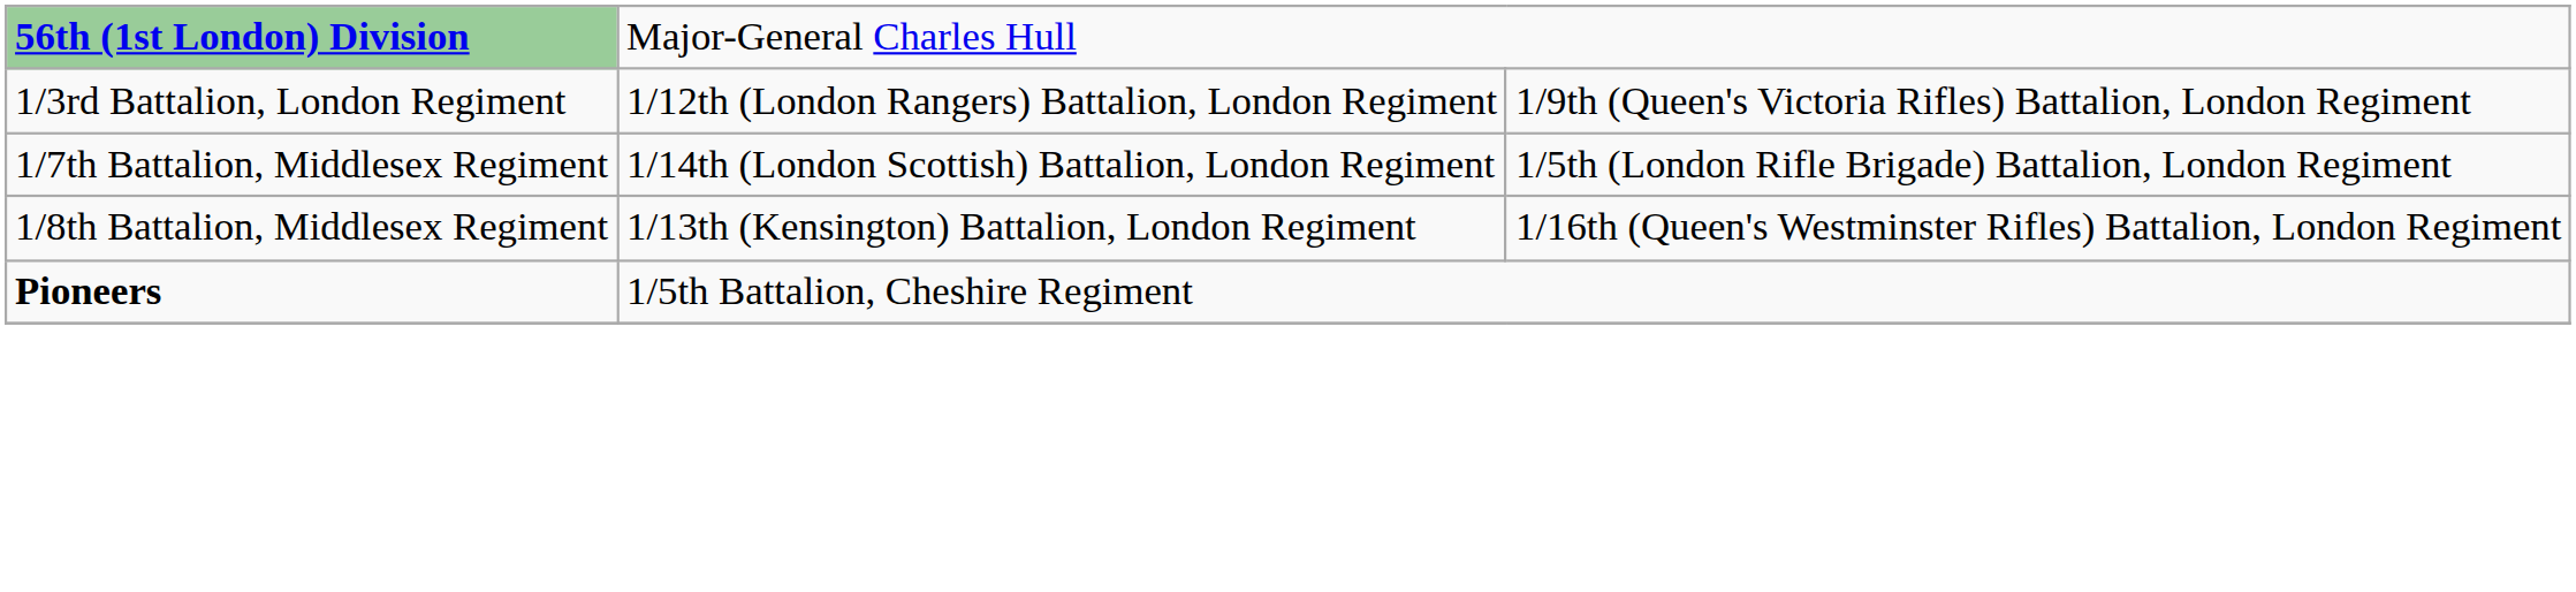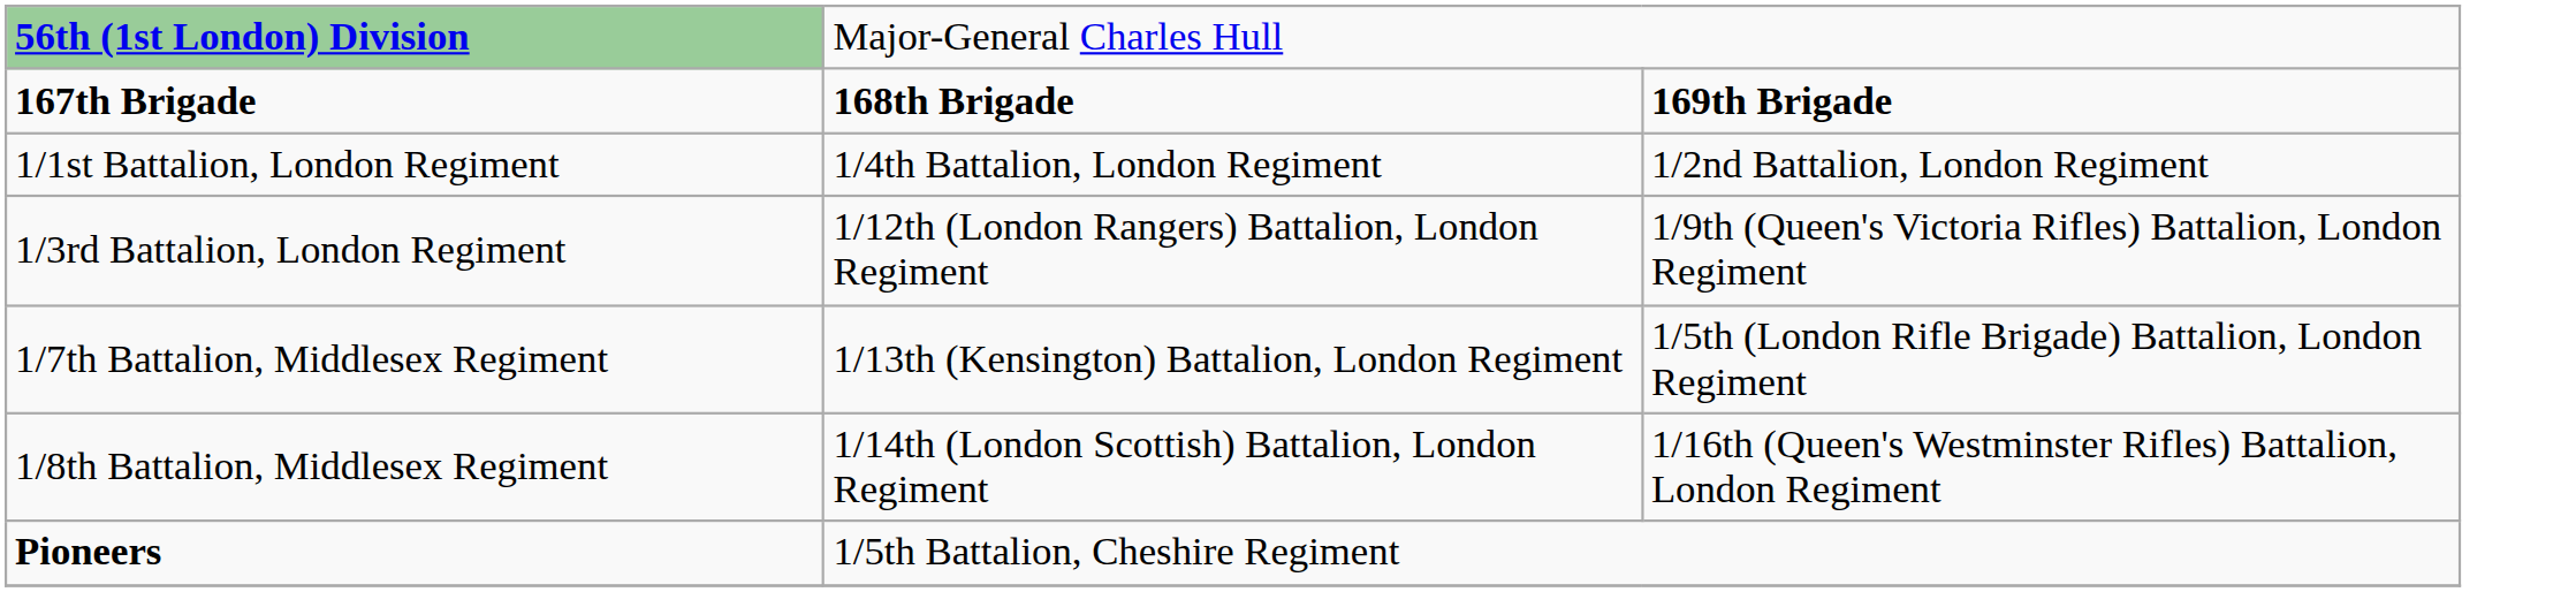 <table class="wikitable">
 <tr>
 <td style="background:#99CC99"><strong><a href='#'>56th (1st London) Division</a>  </strong></td>
 <td colspan="2">Major-General <a href='#'>Charles Hull</a></td>
+</tr>
+<tr>
+<td width="320pt"><strong>167th Brigade</strong></td>
+<td width="320pt"><strong>168th Brigade</strong></td>
+<td width="320pt"><strong>169th Brigade</strong></td>
+</tr>
+<tr>
+<td>1/1st Battalion, London Regiment</td>
+<td>1/4th Battalion, London Regiment</td>
+<td>1/2nd Battalion, London Regiment</td>
 </tr>
 <tr>
 <td>1/3rd Battalion, London Regiment</td>
 <td>1/12th (London Rangers) Battalion, London Regiment</td>
 <td>1/9th (Queen's Victoria Rifles) Battalion, London Regiment</td>
 </tr>
 <tr>
 <td>1/7th Battalion, Middlesex Regiment</td>
-<td>1/14th (London Scottish) Battalion, London Regiment</td>
+<td>1/13th (Kensington) Battalion, London Regiment</td>
 <td>1/5th (London Rifle Brigade) Battalion, London Regiment</td>
 </tr>
 <tr>
 <td>1/8th Battalion, Middlesex Regiment</td>
-<td>1/13th (Kensington) Battalion, London Regiment</td>
+<td>1/14th (London Scottish) Battalion, London Regiment</td>
 <td>1/16th (Queen's Westminster Rifles) Battalion, London Regiment</td>
 </tr>
 <tr>
 <td><strong>Pioneers</strong></td>
 <td colspan="2">1/5th Battalion, Cheshire Regiment</td>
 </tr>
 <tr>
 </tr>
 </table>
